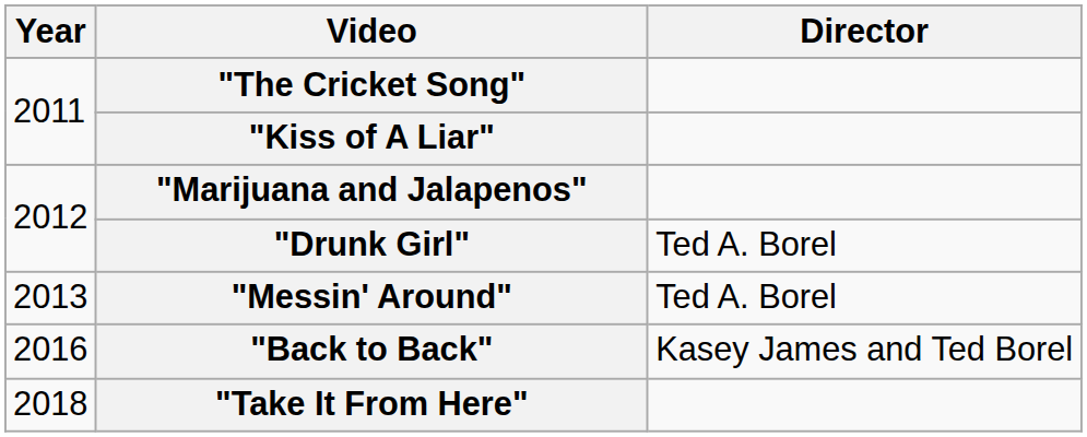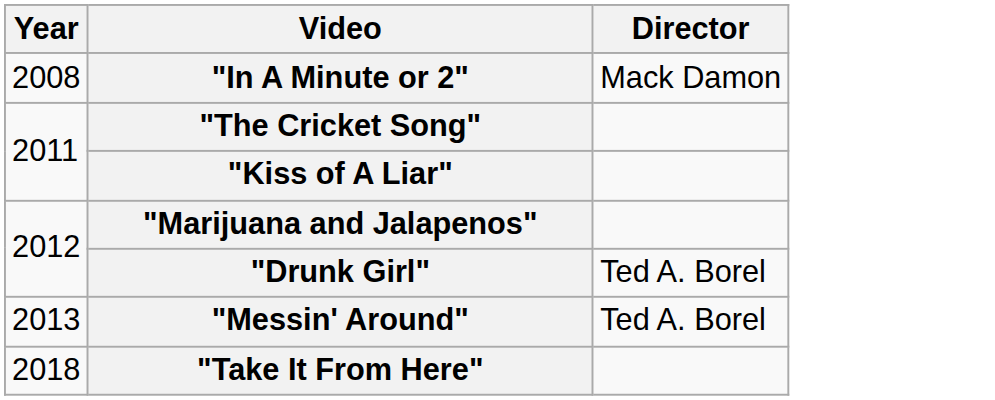 <table class="wikitable plainrowheaders">
 <tr>
 <th>Year</th>
 <th style="width:16em;">Video</th>
 <th>Director</th>
+</tr>
+<tr>
+<td>2008</td>
+<th scope="row">"In A Minute or 2"</th>
+<td>Mack Damon</td>
 </tr>
 <tr>
 <td rowspan="2">2011</td>
 <th scope="row">"The Cricket Song"</th>
 <td></td>
 </tr>
 <tr>
 <th scope="row">"Kiss of A Liar"</th>
 <td></td>
 </tr>
 <tr>
 <td rowspan="2">2012</td>
 <th scope="row">"Marijuana and Jalapenos"</th>
 <td></td>
 </tr>
 <tr>
 <th scope="row">"Drunk Girl"</th>
 <td>Ted A. Borel</td>
 </tr>
 <tr>
 <td>2013</td>
 <th scope="row">"Messin' Around"</th>
 <td>Ted A. Borel</td>
 </tr>
 <tr>
-<td>2016</td>
-<th scope="row">"Back to Back"</th>
-<td>Kasey James and Ted Borel</td>
-</tr>
-<tr>
 <td>2018</td>
 <th scope="row">"Take It From Here"</th>
 <td></td>
 </tr>
 </table>
